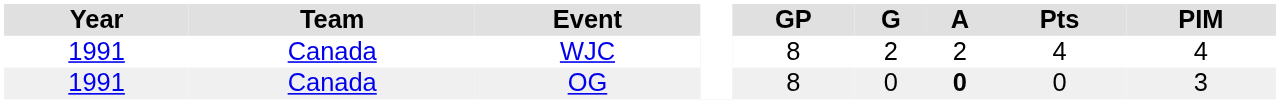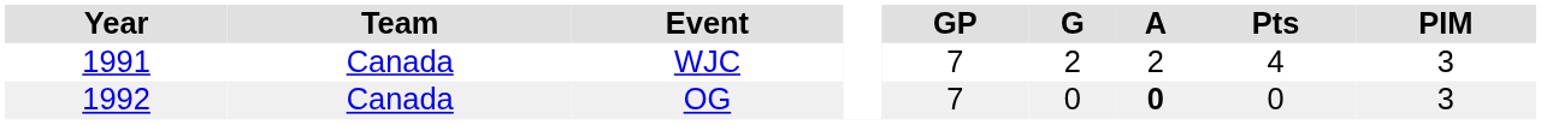 <table border="0" cellpadding="1" cellspacing="0" style="text-align:center; width:50em">
 <tr align="center" bgcolor="#e0e0e0">
 <th>Year</th>
 <th>Team</th>
 <th>Event</th>
 <th rowspan="99" bgcolor="#ffffff"> </th>
 <th>GP</th>
 <th>G</th>
 <th>A</th>
 <th>Pts</th>
 <th>PIM</th>
 </tr>
 <tr>
 <td><a href='#'>1991</a></td>
 <td><a href='#'>Canada</a></td>
 <td><a href='#'>WJC</a></td>
-<td>8</td>
+<td>7</td>
 <td>2</td>
 <td>2</td>
 <td>4</td>
-<td>4</td>
+<td>3</td>
 </tr>
 <tr bgcolor="#f0f0f0">
-<td><a href='#'>1991</a></td>
+<td><a href='#'>1992</a></td>
 <td><a href='#'>Canada</a></td>
 <td><a href='#'>OG</a></td>
-<td>8</td>
+<td>7</td>
 <td>0</td>
 <td><strong>0</strong></td>
 <td>0</td>
 <td>3</td>
 </tr>
 </table>
